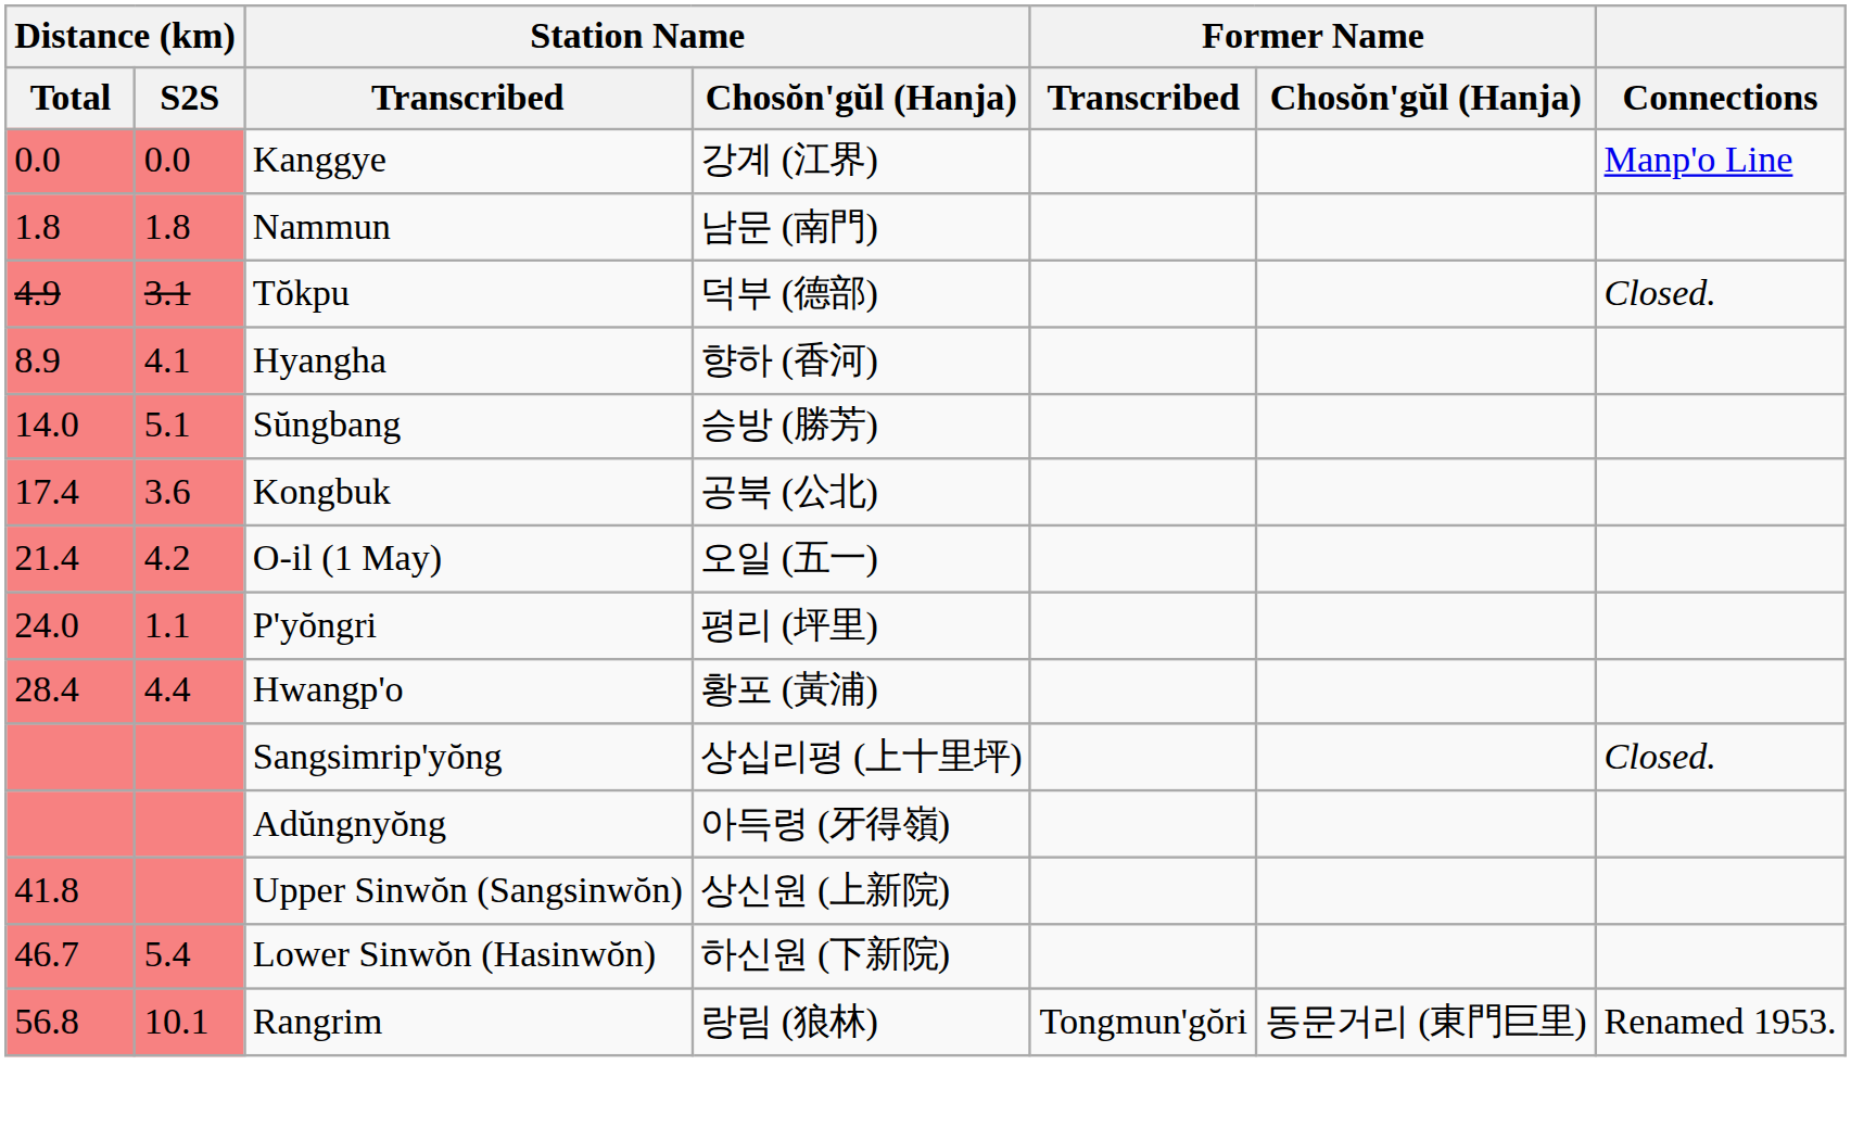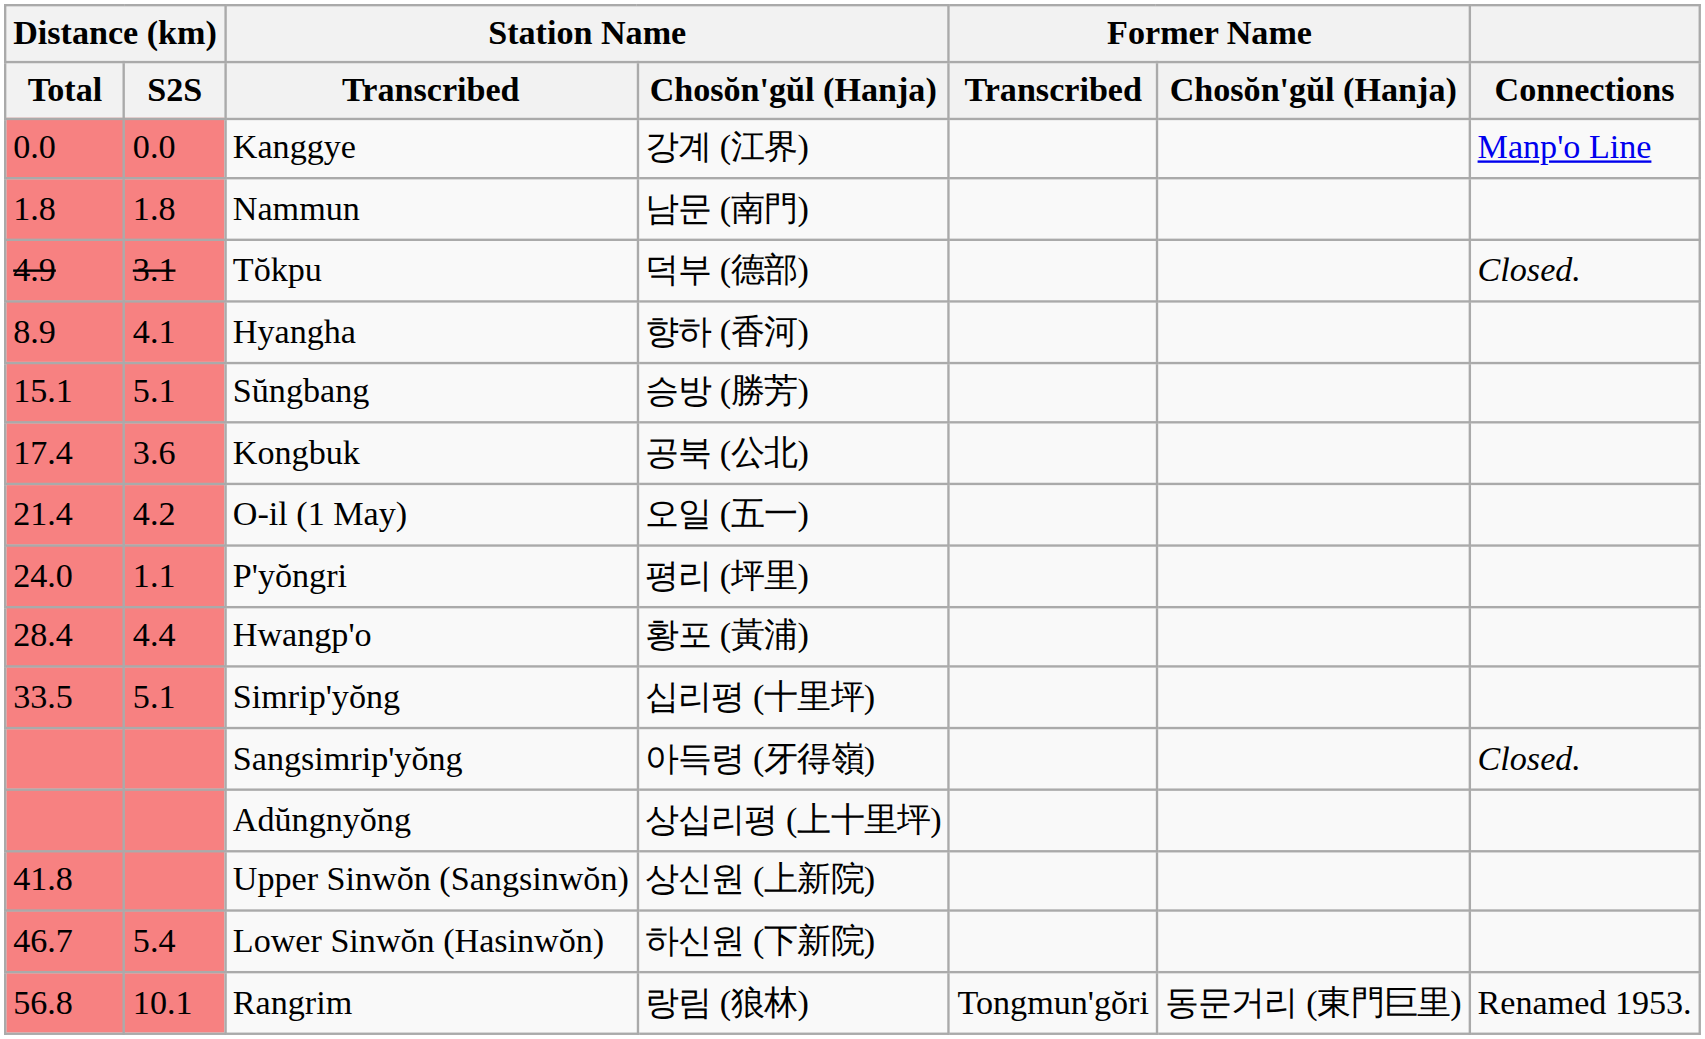 <table class="wikitable" style="font-size:90%;">
 <tr>
 <th colspan="2">Distance (km)</th>
 <th colspan="2">Station Name</th>
 <th colspan="2">Former Name</th>
 <th></th>
 </tr>
 <tr>
 <th>Total</th>
 <th>S2S</th>
 <th>Transcribed</th>
 <th>Chosŏn'gŭl (Hanja)</th>
 <th>Transcribed</th>
 <th>Chosŏn'gŭl (Hanja)</th>
 <th>Connections</th>
 </tr>
 <tr>
 <td bgcolor=#F78181>0.0</td>
 <td bgcolor=#F78181>0.0</td>
 <td>Kanggye</td>
 <td>강계 (江界)</td>
 <td></td>
 <td></td>
 <td><a href='#'>Manp'o Line</a></td>
 </tr>
 <tr>
 <td bgcolor=#F78181>1.8</td>
 <td bgcolor=#F78181>1.8</td>
 <td>Nammun</td>
 <td>남문 (南門)</td>
 <td></td>
 <td></td>
 <td></td>
 </tr>
 <tr>
 <td bgcolor=#F78181><del>4.9</del></td>
 <td bgcolor=#F78181><del>3.1</del></td>
 <td>Tŏkpu</td>
 <td>덕부 (德部)</td>
 <td></td>
 <td></td>
 <td><em>Closed.</em></td>
 </tr>
 <tr>
 <td bgcolor=#F78181>8.9</td>
 <td bgcolor=#F78181>4.1</td>
 <td>Hyangha</td>
 <td>향하 (香河)</td>
 <td></td>
 <td></td>
 <td></td>
 </tr>
 <tr>
-<td bgcolor=#F78181>14.0</td>
+<td bgcolor=#F78181>15.1</td>
 <td bgcolor=#F78181>5.1</td>
 <td>Sŭngbang</td>
 <td>승방 (勝芳)</td>
 <td></td>
 <td></td>
 <td></td>
 </tr>
 <tr>
 <td bgcolor=#F78181>17.4</td>
 <td bgcolor=#F78181>3.6</td>
 <td>Kongbuk</td>
 <td>공북 (公北)</td>
 <td></td>
 <td></td>
 <td></td>
 </tr>
 <tr>
 <td bgcolor=#F78181>21.4</td>
 <td bgcolor=#F78181>4.2</td>
 <td>O-il (1 May)</td>
 <td>오일 (五一)</td>
 <td></td>
 <td></td>
 <td></td>
 </tr>
 <tr>
 <td bgcolor=#F78181>24.0</td>
 <td bgcolor=#F78181>1.1</td>
 <td>P'yŏngri</td>
 <td>평리 (坪里)</td>
 <td></td>
 <td></td>
 <td></td>
 </tr>
 <tr>
 <td bgcolor=#F78181>28.4</td>
 <td bgcolor=#F78181>4.4</td>
 <td>Hwangp'o</td>
 <td>황포 (黃浦)</td>
 <td></td>
 <td></td>
 <td></td>
 </tr>
 <tr>
+<td bgcolor=#F78181>33.5</td>
+<td bgcolor=#F78181>5.1</td>
+<td>Simrip'yŏng</td>
+<td>십리평 (十里坪)</td>
+<td></td>
+<td></td>
+<td></td>
+</tr>
+<tr>
 <td bgcolor=#F78181><del></del></td>
 <td bgcolor=#F78181><del></del></td>
 <td>Sangsimrip'yŏng</td>
-<td>상십리평 (上十里坪)</td>
+<td>아득령 (牙得嶺)</td>
 <td></td>
 <td></td>
 <td><em>Closed.</em></td>
 </tr>
 <tr>
 <td bgcolor=#F78181></td>
 <td bgcolor=#F78181></td>
 <td>Adŭngnyŏng</td>
-<td>아득령 (牙得嶺)</td>
+<td>상십리평 (上十里坪)</td>
 <td></td>
 <td></td>
 <td></td>
 </tr>
 <tr>
 <td bgcolor=#F78181>41.8</td>
 <td bgcolor=#F78181></td>
 <td>Upper Sinwŏn (Sangsinwŏn)</td>
 <td>상신원 (上新院)</td>
 <td></td>
 <td></td>
 <td></td>
 </tr>
 <tr>
 <td bgcolor=#F78181>46.7</td>
 <td bgcolor=#F78181>5.4</td>
 <td>Lower Sinwŏn (Hasinwŏn)</td>
 <td>하신원 (下新院)</td>
 <td></td>
 <td></td>
 <td></td>
 </tr>
 <tr>
 <td bgcolor=#F78181>56.8</td>
 <td bgcolor=#F78181>10.1</td>
 <td>Rangrim</td>
 <td>랑림 (狼林)</td>
 <td>Tongmun'gŏri</td>
 <td>동문거리 (東門巨里)</td>
 <td>Renamed 1953.</td>
 </tr>
 </table>
